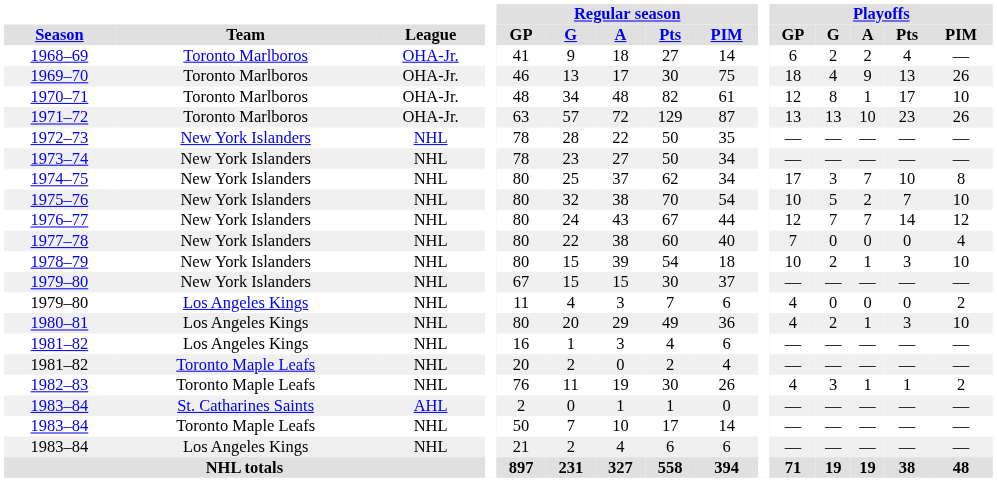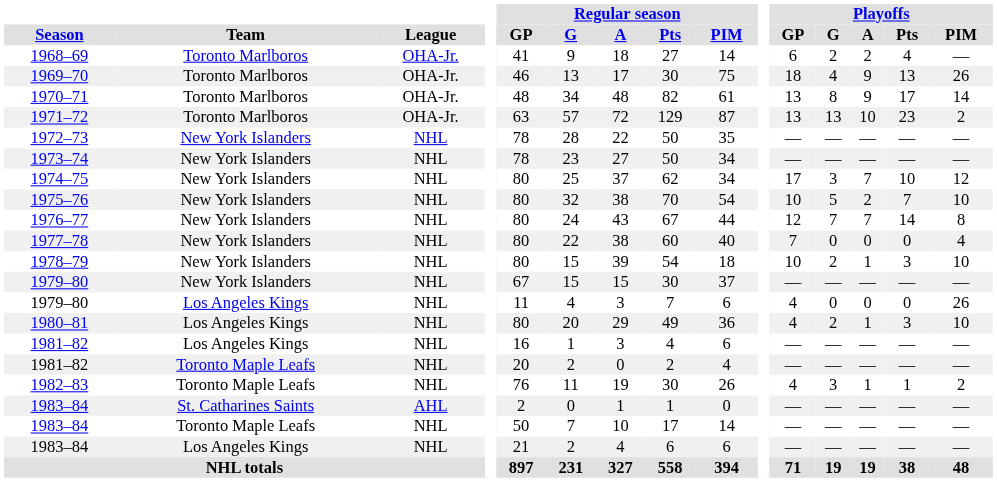 <table border="0" cellpadding="1" cellspacing="0" style="text-align:center; width:60em">
 <tr bgcolor="#e0e0e0">
 <th colspan="3" bgcolor="#ffffff"> </th>
 <th rowspan="99" bgcolor="#ffffff"> </th>
 <th colspan="5"><a href='#'>Regular season</a></th>
 <th rowspan="99" bgcolor="#ffffff"> </th>
 <th colspan="5"><a href='#'>Playoffs</a></th>
 </tr>
 <tr bgcolor="#e0e0e0">
 <th><a href='#'>Season</a></th>
 <th>Team</th>
 <th>League</th>
 <th>GP</th>
 <th><a href='#'>G</a></th>
 <th><a href='#'>A</a></th>
 <th><a href='#'>Pts</a></th>
 <th><a href='#'>PIM</a></th>
 <th>GP</th>
 <th>G</th>
 <th>A</th>
 <th>Pts</th>
 <th>PIM</th>
 </tr>
 <tr>
 <td><a href='#'>1968–69</a></td>
 <td><a href='#'>Toronto Marlboros</a></td>
 <td><a href='#'>OHA-Jr.</a></td>
 <td>41</td>
 <td>9</td>
 <td>18</td>
 <td>27</td>
 <td>14</td>
 <td>6</td>
 <td>2</td>
 <td>2</td>
 <td>4</td>
 <td>—</td>
 </tr>
 <tr bgcolor="#f0f0f0">
 <td><a href='#'>1969–70</a></td>
 <td>Toronto Marlboros</td>
 <td>OHA-Jr.</td>
 <td>46</td>
 <td>13</td>
 <td>17</td>
 <td>30</td>
 <td>75</td>
 <td>18</td>
 <td>4</td>
 <td>9</td>
 <td>13</td>
 <td>26</td>
 </tr>
 <tr>
 <td><a href='#'>1970–71</a></td>
 <td>Toronto Marlboros</td>
 <td>OHA-Jr.</td>
 <td>48</td>
 <td>34</td>
 <td>48</td>
 <td>82</td>
 <td>61</td>
-<td>12</td>
+<td>13</td>
 <td>8</td>
-<td>1</td>
+<td>9</td>
 <td>17</td>
-<td>10</td>
+<td>14</td>
 </tr>
 <tr bgcolor="#f0f0f0">
 <td><a href='#'>1971–72</a></td>
 <td>Toronto Marlboros</td>
 <td>OHA-Jr.</td>
 <td>63</td>
 <td>57</td>
 <td>72</td>
 <td>129</td>
 <td>87</td>
 <td>13</td>
 <td>13</td>
 <td>10</td>
 <td>23</td>
-<td>26</td>
+<td>2</td>
 </tr>
 <tr>
 <td><a href='#'>1972–73</a></td>
 <td><a href='#'>New York Islanders</a></td>
 <td><a href='#'>NHL</a></td>
 <td>78</td>
 <td>28</td>
 <td>22</td>
 <td>50</td>
 <td>35</td>
 <td>—</td>
 <td>—</td>
 <td>—</td>
 <td>—</td>
 <td>—</td>
 </tr>
 <tr bgcolor="#f0f0f0">
 <td><a href='#'>1973–74</a></td>
 <td>New York Islanders</td>
 <td>NHL</td>
 <td>78</td>
 <td>23</td>
 <td>27</td>
 <td>50</td>
 <td>34</td>
 <td>—</td>
 <td>—</td>
 <td>—</td>
 <td>—</td>
 <td>—</td>
 </tr>
 <tr>
 <td><a href='#'>1974–75</a></td>
 <td>New York Islanders</td>
 <td>NHL</td>
 <td>80</td>
 <td>25</td>
 <td>37</td>
 <td>62</td>
 <td>34</td>
 <td>17</td>
 <td>3</td>
 <td>7</td>
 <td>10</td>
-<td>8</td>
+<td>12</td>
 </tr>
 <tr bgcolor="#f0f0f0">
 <td><a href='#'>1975–76</a></td>
 <td>New York Islanders</td>
 <td>NHL</td>
 <td>80</td>
 <td>32</td>
 <td>38</td>
 <td>70</td>
 <td>54</td>
 <td>10</td>
 <td>5</td>
 <td>2</td>
 <td>7</td>
 <td>10</td>
 </tr>
 <tr>
 <td><a href='#'>1976–77</a></td>
 <td>New York Islanders</td>
 <td>NHL</td>
 <td>80</td>
 <td>24</td>
 <td>43</td>
 <td>67</td>
 <td>44</td>
 <td>12</td>
 <td>7</td>
 <td>7</td>
 <td>14</td>
-<td>12</td>
+<td>8</td>
 </tr>
 <tr bgcolor="#f0f0f0">
 <td><a href='#'>1977–78</a></td>
 <td>New York Islanders</td>
 <td>NHL</td>
 <td>80</td>
 <td>22</td>
 <td>38</td>
 <td>60</td>
 <td>40</td>
 <td>7</td>
 <td>0</td>
 <td>0</td>
 <td>0</td>
 <td>4</td>
 </tr>
 <tr>
 <td><a href='#'>1978–79</a></td>
 <td>New York Islanders</td>
 <td>NHL</td>
 <td>80</td>
 <td>15</td>
 <td>39</td>
 <td>54</td>
 <td>18</td>
 <td>10</td>
 <td>2</td>
 <td>1</td>
 <td>3</td>
 <td>10</td>
 </tr>
 <tr bgcolor="#f0f0f0">
 <td><a href='#'>1979–80</a></td>
 <td>New York Islanders</td>
 <td>NHL</td>
 <td>67</td>
 <td>15</td>
 <td>15</td>
 <td>30</td>
 <td>37</td>
 <td>—</td>
 <td>—</td>
 <td>—</td>
 <td>—</td>
 <td>—</td>
 </tr>
 <tr>
 <td>1979–80</td>
 <td><a href='#'>Los Angeles Kings</a></td>
 <td>NHL</td>
 <td>11</td>
 <td>4</td>
 <td>3</td>
 <td>7</td>
 <td>6</td>
 <td>4</td>
 <td>0</td>
 <td>0</td>
 <td>0</td>
-<td>2</td>
+<td>26</td>
 </tr>
 <tr bgcolor="#f0f0f0">
 <td><a href='#'>1980–81</a></td>
 <td>Los Angeles Kings</td>
 <td>NHL</td>
 <td>80</td>
 <td>20</td>
 <td>29</td>
 <td>49</td>
 <td>36</td>
 <td>4</td>
 <td>2</td>
 <td>1</td>
 <td>3</td>
 <td>10</td>
 </tr>
 <tr>
 <td><a href='#'>1981–82</a></td>
 <td>Los Angeles Kings</td>
 <td>NHL</td>
 <td>16</td>
 <td>1</td>
 <td>3</td>
 <td>4</td>
 <td>6</td>
 <td>—</td>
 <td>—</td>
 <td>—</td>
 <td>—</td>
 <td>—</td>
 </tr>
 <tr bgcolor="#f0f0f0">
 <td>1981–82</td>
 <td><a href='#'>Toronto Maple Leafs</a></td>
 <td>NHL</td>
 <td>20</td>
 <td>2</td>
 <td>0</td>
 <td>2</td>
 <td>4</td>
 <td>—</td>
 <td>—</td>
 <td>—</td>
 <td>—</td>
 <td>—</td>
 </tr>
 <tr>
 <td><a href='#'>1982–83</a></td>
 <td>Toronto Maple Leafs</td>
 <td>NHL</td>
 <td>76</td>
 <td>11</td>
 <td>19</td>
 <td>30</td>
 <td>26</td>
 <td>4</td>
 <td>3</td>
 <td>1</td>
 <td>1</td>
 <td>2</td>
 </tr>
 <tr bgcolor="#f0f0f0">
 <td><a href='#'>1983–84</a></td>
 <td><a href='#'>St. Catharines Saints</a></td>
 <td><a href='#'>AHL</a></td>
 <td>2</td>
 <td>0</td>
 <td>1</td>
 <td>1</td>
 <td>0</td>
 <td>—</td>
 <td>—</td>
 <td>—</td>
 <td>—</td>
 <td>—</td>
 </tr>
 <tr>
 <td><a href='#'>1983–84</a></td>
 <td>Toronto Maple Leafs</td>
 <td>NHL</td>
 <td>50</td>
 <td>7</td>
 <td>10</td>
 <td>17</td>
 <td>14</td>
 <td>—</td>
 <td>—</td>
 <td>—</td>
 <td>—</td>
 <td>—</td>
 </tr>
 <tr bgcolor="#f0f0f0">
 <td>1983–84</td>
 <td>Los Angeles Kings</td>
 <td>NHL</td>
 <td>21</td>
 <td>2</td>
 <td>4</td>
 <td>6</td>
 <td>6</td>
 <td>—</td>
 <td>—</td>
 <td>—</td>
 <td>—</td>
 <td>—</td>
 </tr>
 <tr bgcolor="#e0e0e0">
 <th colspan="3">NHL totals</th>
 <th>897</th>
 <th>231</th>
 <th>327</th>
 <th>558</th>
 <th>394</th>
 <th>71</th>
 <th>19</th>
 <th>19</th>
 <th>38</th>
 <th>48</th>
 </tr>
 </table>
